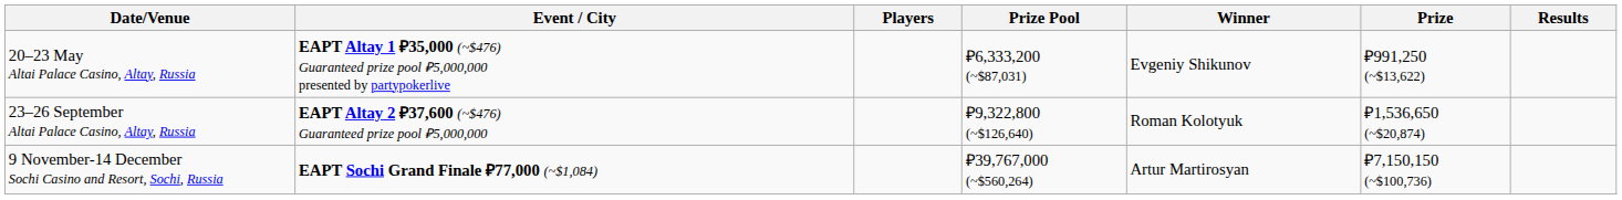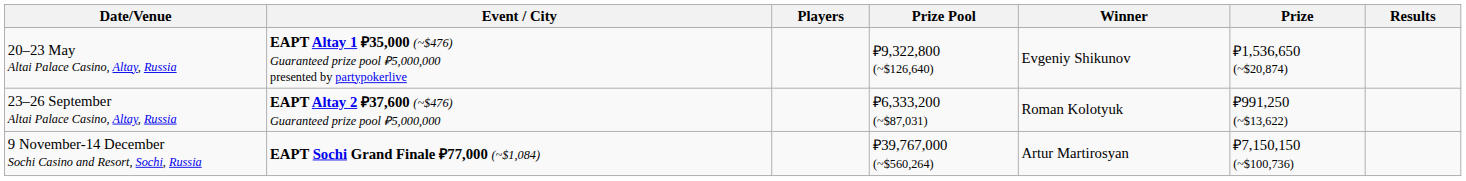 <table class="wikitable" width="100%">
 <tr>
 <th width="18%">Date/Venue</th>
 <th !width="16%">Event / City</th>
 <th !width="11%">Players</th>
 <th !width="12%">Prize Pool</th>
 <th !width="18%">Winner</th>
 <th !width="12%">Prize</th>
 <th !width="11%">Results</th>
 </tr>
 <tr>
 <td>20–23 May<br><small><em>Altai Palace Casino, <a href='#'>Altay</a>, <a href='#'>Russia</a></em></small></td>
 <td> <strong>EAPT <a href='#'>Altay 1</a> ₽35,000</strong> <small><em>(~$476)</em></small><br><small><em>Guaranteed prize pool ₽5,000,000</em><br>presented by <a href='#'>partypokerlive</a></small></td>
 <td></td>
-<td>₽6,333,200<br><small>(~$87,031)</small></td>
+<td>₽9,322,800<br><small>(~$126,640)</small></td>
 <td> Evgeniy Shikunov</td>
-<td>₽991,250<br><small>(~$13,622)</small></td>
+<td>₽1,536,650<br><small>(~$20,874)</small></td>
 <td></td>
 </tr>
 <tr>
 <td>23–26 September<br><small><em>Altai Palace Casino, <a href='#'>Altay</a>, <a href='#'>Russia</a></em></small></td>
 <td> <strong>EAPT <a href='#'>Altay 2</a> ₽37,600</strong> <small><em>(~$476)</em></small><br><small><em>Guaranteed prize pool ₽5,000,000</em></small></td>
 <td></td>
-<td>₽9,322,800<br><small>(~$126,640)</small></td>
+<td>₽6,333,200<br><small>(~$87,031)</small></td>
 <td> Roman Kolotyuk</td>
-<td>₽1,536,650<br><small>(~$20,874)</small></td>
+<td>₽991,250<br><small>(~$13,622)</small></td>
 <td></td>
 </tr>
 <tr>
 <td>9 November-14 December<br><small><em>Sochi Casino and Resort, <a href='#'>Sochi</a>, <a href='#'>Russia</a></em></small></td>
 <td> <strong>EAPT <a href='#'>Sochi</a> Grand Finale ₽77,000</strong> <small><em>(~$1,084)</em></small></td>
 <td></td>
 <td>₽39,767,000<br><small>(~$560,264)</small></td>
 <td> Artur Martirosyan</td>
 <td>₽7,150,150<br><small>(~$100,736)</small></td>
 <td></td>
 </tr>
 </table>
